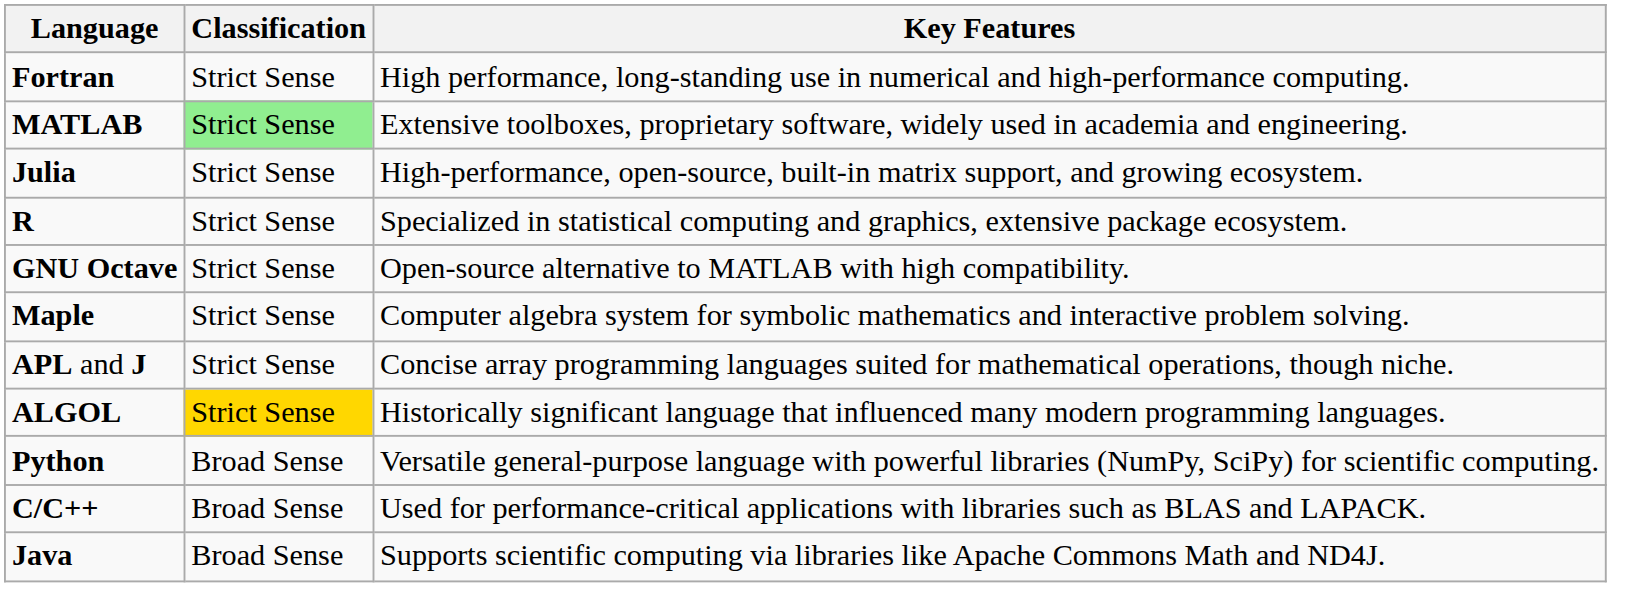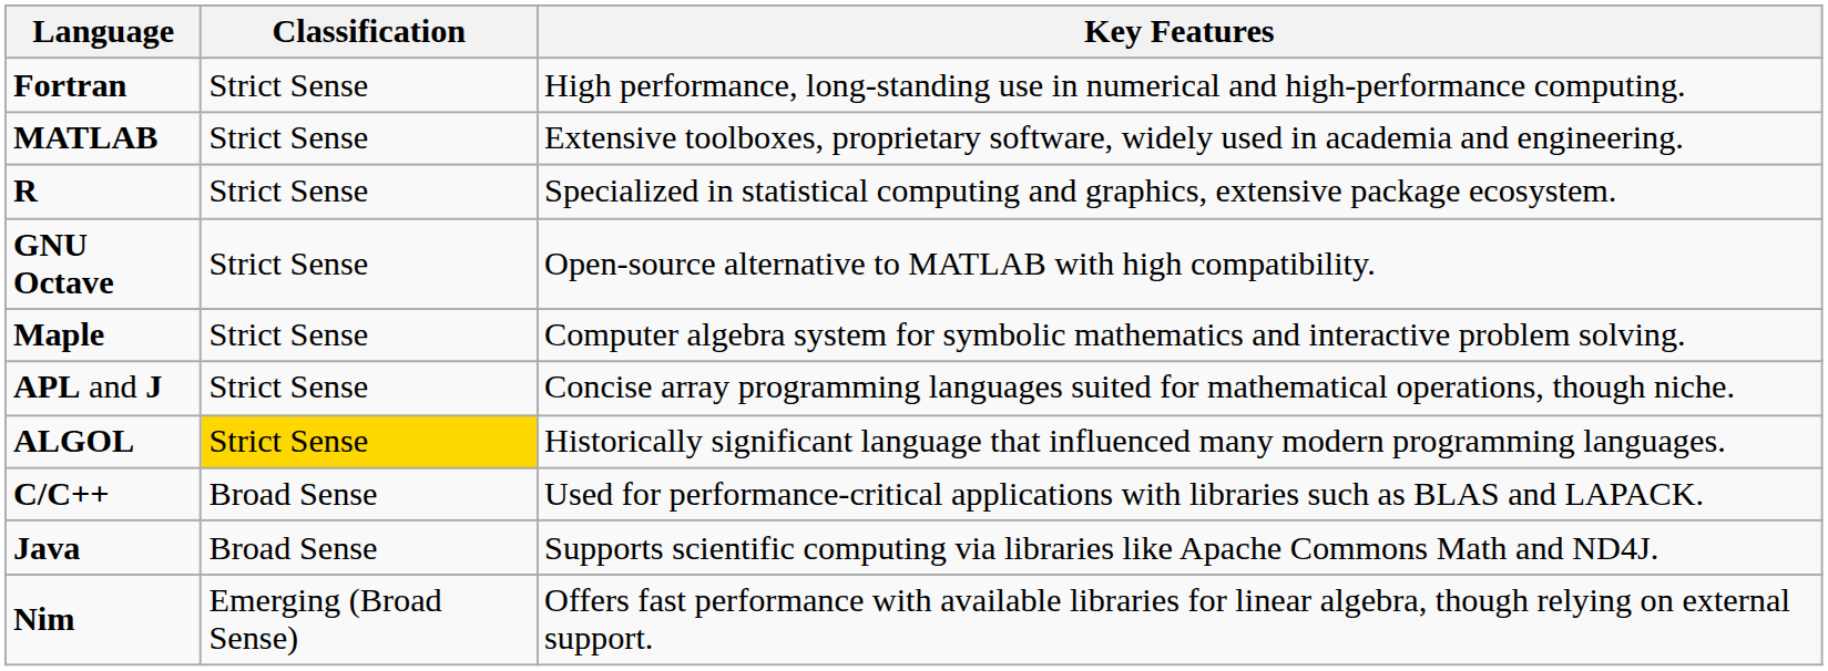 <table class="wikitable">
 <tr>
 <th>Language</th>
 <th>Classification</th>
 <th>Key Features</th>
 </tr>
 <tr>
 <td><strong>Fortran</strong></td>
 <td>Strict Sense</td>
 <td>High performance, long-standing use in numerical and high-performance computing.</td>
 </tr>
 <tr>
 <td><strong>MATLAB</strong></td>
-<td style="background: lightgreen;">Strict Sense</td>
+<td>Strict Sense</td>
 <td>Extensive toolboxes, proprietary software, widely used in academia and engineering.</td>
-</tr>
-<tr>
-<td><strong>Julia</strong></td>
-<td>Strict Sense</td>
-<td>High-performance, open-source, built-in matrix support, and growing ecosystem.</td>
 </tr>
 <tr>
 <td><strong>R</strong></td>
 <td>Strict Sense</td>
 <td>Specialized in statistical computing and graphics, extensive package ecosystem.</td>
 </tr>
 <tr>
 <td><strong>GNU Octave</strong></td>
 <td>Strict Sense</td>
 <td>Open-source alternative to MATLAB with high compatibility.</td>
 </tr>
 <tr>
 <td><strong>Maple</strong></td>
 <td>Strict Sense</td>
 <td>Computer algebra system for symbolic mathematics and interactive problem solving.</td>
 </tr>
 <tr>
 <td><strong>APL</strong> and <strong>J</strong></td>
 <td>Strict Sense</td>
 <td>Concise array programming languages suited for mathematical operations, though niche.</td>
 </tr>
 <tr>
 <td><strong>ALGOL</strong></td>
 <td style="background: gold;">Strict Sense</td>
 <td>Historically significant language that influenced many modern programming languages.</td>
 </tr>
 <tr>
-<td><strong>Python</strong></td>
-<td>Broad Sense</td>
-<td>Versatile general-purpose language with powerful libraries (NumPy, SciPy) for scientific computing.</td>
-</tr>
-<tr>
 <td><strong>C/C++</strong></td>
 <td>Broad Sense</td>
 <td>Used for performance-critical applications with libraries such as BLAS and LAPACK.</td>
 </tr>
 <tr>
 <td><strong>Java</strong></td>
 <td>Broad Sense</td>
 <td>Supports scientific computing via libraries like Apache Commons Math and ND4J.</td>
 </tr>
+<tr>
+<td><strong>Nim</strong></td>
+<td>Emerging (Broad Sense)</td>
+<td>Offers fast performance with available libraries for linear algebra, though relying on external support.</td>
+</tr>
 </table>
